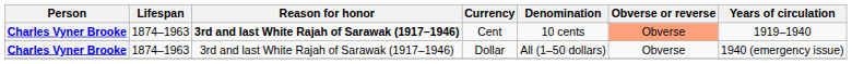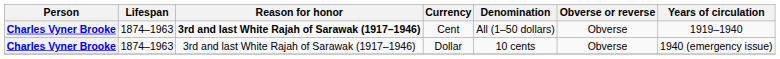 <table class="wikitable" style="font-size:95%; text-align:center;">
 <tr>
 <th>Person</th>
 <th>Lifespan</th>
 <th>Reason for honor</th>
 <th>Currency</th>
 <th>Denomination</th>
 <th>Obverse or reverse</th>
 <th>Years of circulation</th>
 </tr>
 <tr>
 <th><a href='#'>Charles Vyner Brooke</a></th>
 <td>1874–1963</td>
 <td><strong>3rd and last White Rajah of Sarawak (1917–1946)</strong></td>
 <td>Cent</td>
-<td>10 cents</td>
-<td style="background: lightsalmon;">Obverse</td>
+<td>All (1–50 dollars)</td>
+<td>Obverse</td>
 <td>1919–1940</td>
 </tr>
 <tr>
 <th><a href='#'>Charles Vyner Brooke</a></th>
 <td>1874–1963</td>
 <td>3rd and last White Rajah of Sarawak (1917–1946)</td>
 <td>Dollar</td>
-<td>All (1–50 dollars)</td>
+<td>10 cents</td>
 <td>Obverse</td>
 <td>1940 (emergency issue)</td>
 </tr>
 <tr>
 </tr>
 </table>
